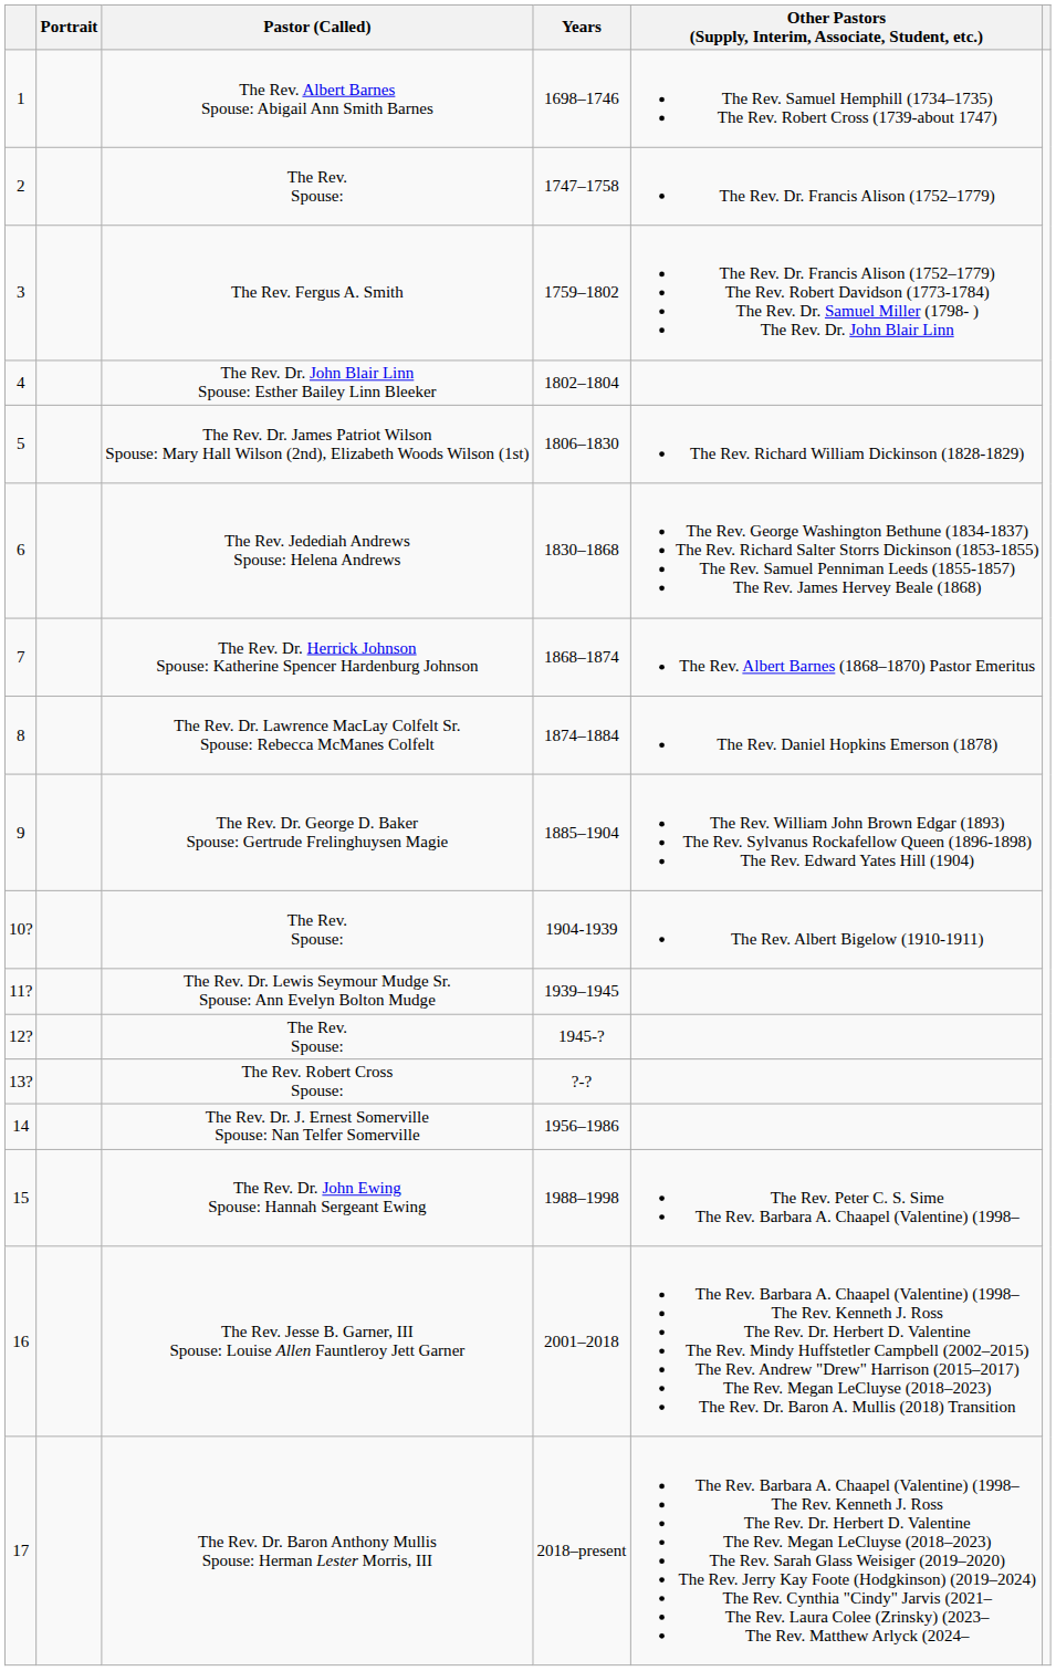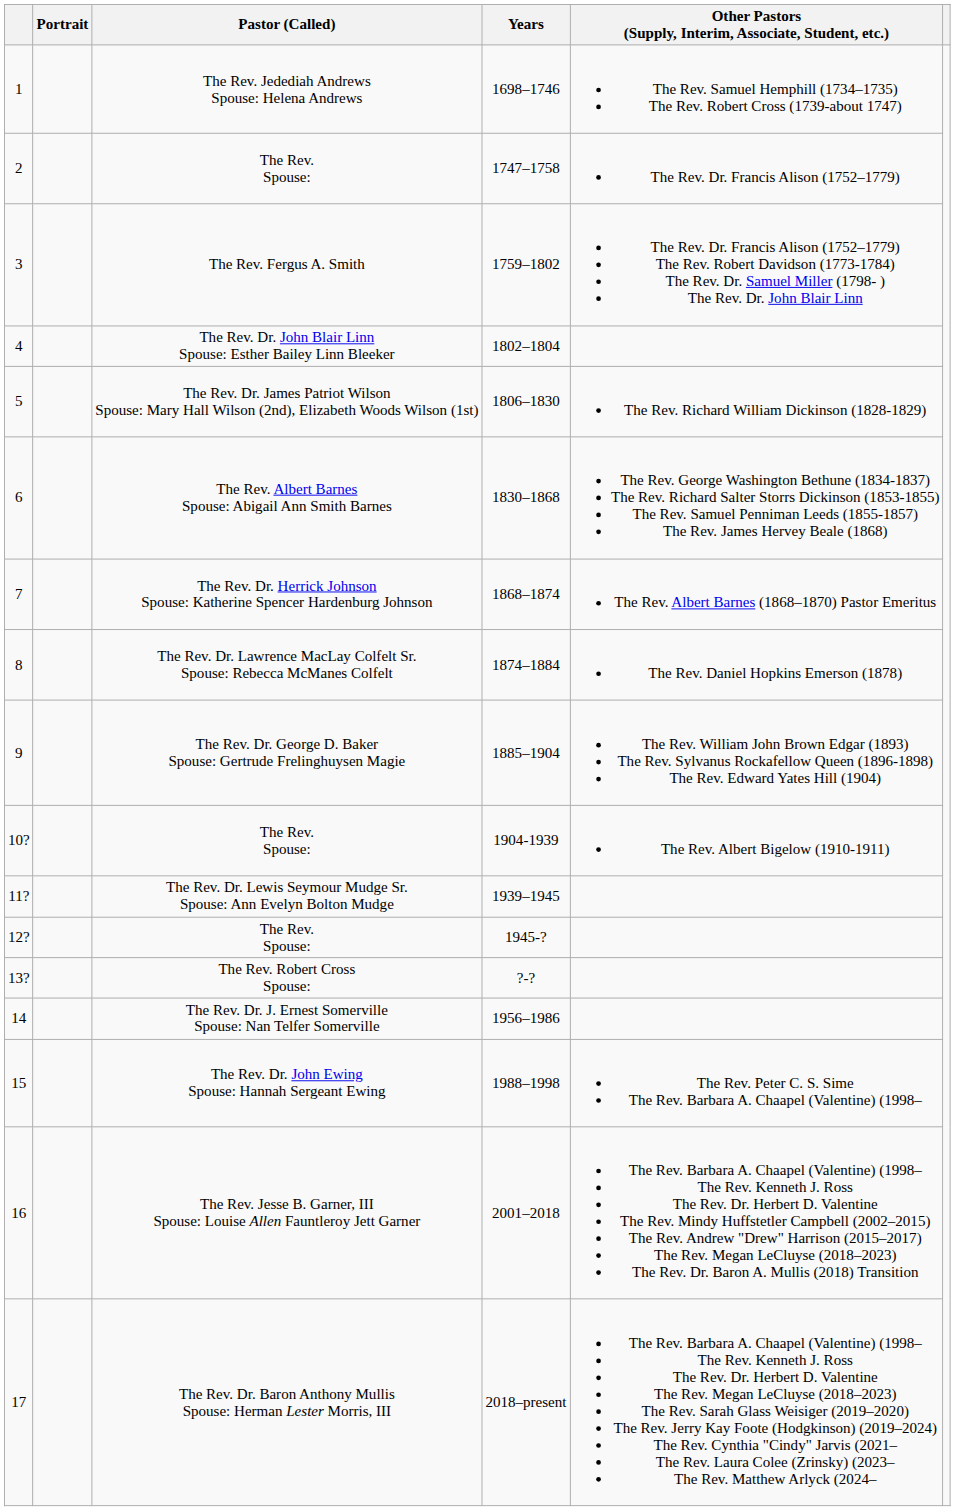 <table class="wikitable" style="text-align:center">
 <tr>
 <th scope="col"></th>
 <th scope="col">Portrait</th>
 <th scope="col">Pastor (Called)</th>
 <th scope="col">Years</th>
 <th scope="col">Other Pastors<br>(Supply, Interim, Associate, Student, etc.)</th>
 <th scope="col"></th>
 </tr>
 <tr>
 <td ! scope="row">1</td>
 <td></td>
-<td>The Rev. <a href='#'>Albert Barnes</a><br>Spouse: Abigail Ann Smith Barnes</td>
+<td>The Rev. Jedediah Andrews<br>Spouse: Helena Andrews</td>
 <td>1698–1746</td>
 <td><br><ul><li>The Rev. Samuel Hemphill (1734–1735)</li><li>The Rev. Robert Cross (1739-about 1747)</li></ul></td>
 </tr>
 <tr>
 <td ! scope="row">2</td>
 <td></td>
 <td>The Rev.<br>Spouse:</td>
 <td>1747–1758</td>
 <td><br><ul><li>The Rev. Dr. Francis Alison (1752–1779)</li></ul></td>
 </tr>
 <tr>
 <td ! scope="row">3</td>
 <td><br></td>
 <td>The Rev. Fergus A. Smith</td>
 <td>1759–1802</td>
 <td><br><ul><li>The Rev. Dr. Francis Alison (1752–1779)</li><li>The Rev. Robert Davidson (1773-1784)</li><li>The Rev. Dr. <a href='#'>Samuel Miller</a> (1798- )</li><li>The Rev. Dr. <a href='#'>John Blair Linn</a></li></ul></td>
 </tr>
 <tr>
 <td ! scope="row">4</td>
 <td></td>
 <td>The Rev. Dr. <a href='#'>John Blair Linn</a><br>Spouse: Esther Bailey Linn Bleeker</td>
 <td>1802–1804</td>
 <td></td>
 </tr>
 <tr>
 <td ! scope="row">5</td>
 <td></td>
 <td>The Rev. Dr. James Patriot Wilson<br>Spouse: Mary Hall Wilson (2nd), Elizabeth Woods Wilson (1st)</td>
 <td>1806–1830</td>
 <td><br><ul><li>The Rev. Richard William Dickinson (1828-1829)</li></ul></td>
 </tr>
 <tr>
 <td ! scope="row">6</td>
 <td></td>
-<td>The Rev. Jedediah Andrews<br>Spouse: Helena Andrews</td>
+<td>The Rev. <a href='#'>Albert Barnes</a><br>Spouse: Abigail Ann Smith Barnes</td>
 <td>1830–1868</td>
 <td><br><ul><li>The Rev. George Washington Bethune (1834-1837)</li><li>The Rev. Richard Salter Storrs Dickinson (1853-1855)</li><li>The Rev. Samuel Penniman Leeds (1855-1857)</li><li>The Rev. James Hervey Beale (1868)</li></ul></td>
 </tr>
 <tr>
 <td ! scope="row">7</td>
 <td></td>
 <td>The Rev. Dr. <a href='#'>Herrick Johnson</a><br>Spouse: Katherine Spencer Hardenburg Johnson</td>
 <td>1868–1874</td>
 <td><br><ul><li>The Rev. <a href='#'>Albert Barnes</a> (1868–1870) Pastor Emeritus</li></ul></td>
 </tr>
 <tr>
 <td ! scope="row">8</td>
 <td><br></td>
 <td>The Rev. Dr. Lawrence MacLay Colfelt Sr.<br>Spouse: Rebecca McManes Colfelt</td>
 <td>1874–1884</td>
 <td><br><ul><li>The Rev. Daniel Hopkins Emerson (1878)</li></ul></td>
 </tr>
 <tr>
 <td ! scope="row">9</td>
 <td></td>
 <td>The Rev. Dr. George D. Baker<br>Spouse: Gertrude Frelinghuysen Magie</td>
 <td>1885–1904</td>
 <td><br><ul><li>The Rev. William John Brown Edgar (1893)</li><li>The Rev. Sylvanus Rockafellow Queen (1896-1898)</li><li>The Rev. Edward Yates Hill (1904)</li></ul></td>
 </tr>
 <tr>
 <td ! scope="row">10?</td>
 <td></td>
 <td>The Rev.<br>Spouse:</td>
 <td>1904-1939</td>
 <td><br><ul><li>The Rev. Albert Bigelow (1910-1911)</li></ul></td>
 </tr>
 <tr>
 <td ! scope="row">11?</td>
 <td><br></td>
 <td>The Rev. Dr. Lewis Seymour Mudge Sr.<br>Spouse: Ann Evelyn Bolton Mudge</td>
 <td>1939–1945</td>
 <td></td>
 </tr>
 <tr>
 <td ! scope="row">12?</td>
 <td></td>
 <td>The Rev.<br>Spouse:</td>
 <td>1945-?</td>
 <td></td>
 </tr>
 <tr>
 <td ! scope="row">13?</td>
 <td></td>
 <td>The Rev. Robert Cross<br>Spouse:</td>
 <td>?-?</td>
 <td></td>
 </tr>
 <tr>
 <td ! scope="row">14</td>
 <td></td>
 <td>The Rev. Dr. J. Ernest Somerville<br>Spouse: Nan Telfer Somerville</td>
 <td>1956–1986</td>
 <td></td>
 </tr>
 <tr>
 <td ! scope="row">15</td>
 <td></td>
 <td>The Rev. Dr. <a href='#'>John Ewing</a><br>Spouse: Hannah Sergeant Ewing</td>
 <td>1988–1998</td>
 <td><br><ul><li>The Rev. Peter C. S. Sime</li><li>The Rev. Barbara A. Chaapel (Valentine) (1998–</li></ul></td>
 </tr>
 <tr>
 <td ! scope="row">16</td>
 <td></td>
 <td>The Rev. Jesse B. Garner, III<br>Spouse: Louise <em>Allen</em> Fauntleroy Jett Garner</td>
 <td>2001–2018</td>
 <td><br><ul><li>The Rev. Barbara A. Chaapel (Valentine) (1998–</li><li>The Rev. Kenneth J. Ross</li><li>The Rev. Dr. Herbert D. Valentine</li><li>The Rev. Mindy Huffstetler Campbell (2002–2015)</li><li>The Rev. Andrew "Drew" Harrison (2015–2017)</li><li>The Rev. Megan LeCluyse (2018–2023)</li><li>The Rev. Dr. Baron A. Mullis (2018) Transition</li></ul></td>
 </tr>
 <tr>
 <td ! scope="row">17</td>
 <td></td>
 <td>The Rev. Dr. Baron Anthony Mullis<br>Spouse: Herman <em>Lester</em> Morris, III</td>
 <td>2018–present</td>
 <td><br><ul><li>The Rev. Barbara A. Chaapel (Valentine) (1998–</li><li>The Rev. Kenneth J. Ross</li><li>The Rev. Dr. Herbert D. Valentine</li><li>The Rev. Megan LeCluyse (2018–2023)</li><li>The Rev. Sarah Glass Weisiger (2019–2020)</li><li>The Rev. Jerry Kay Foote (Hodgkinson) (2019–2024)</li><li>The Rev. Cynthia "Cindy" Jarvis (2021–</li><li>The Rev. Laura Colee (Zrinsky) (2023–</li><li>The Rev. Matthew Arlyck (2024–</li></ul></td>
 </tr>
 </table>
